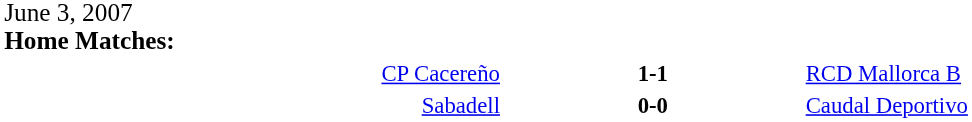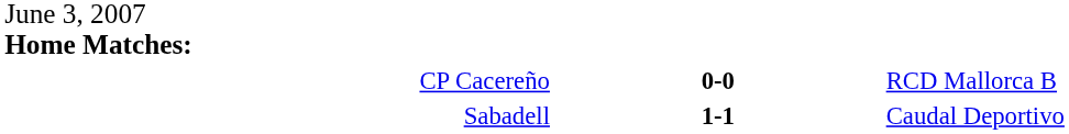 <table width=100% cellspacing=1>
 <tr>
 <th width=20%></th>
 <th width=12%></th>
 <th width=20%></th>
 <th></th>
 </tr>
 <tr>
 <td>June 3, 2007<br><strong>Home Matches:</strong></td>
 </tr>
 <tr style=font-size:90%>
 <td align=right><a href='#'>CP Cacereño</a></td>
-<td align=center><strong>1-1</strong></td>
+<td align=center><strong>0-0</strong></td>
 <td><a href='#'>RCD Mallorca B</a></td>
 </tr>
 <tr style=font-size:90%>
 <td align=right><a href='#'>Sabadell</a></td>
-<td align=center><strong>0-0</strong></td>
+<td align=center><strong>1-1</strong></td>
 <td><a href='#'>Caudal Deportivo</a></td>
 </tr>
 </table>
